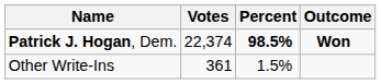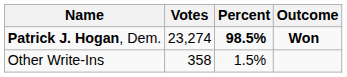 <table class="wikitable">
 <tr>
 <th>Name</th>
 <th>Votes</th>
 <th>Percent</th>
 <th>Outcome</th>
 </tr>
 <tr>
 <td><strong>Patrick J. Hogan</strong>, Dem.</td>
-<td>22,374</td>
+<td>23,274</td>
 <td><strong>  98.5%</strong></td>
 <td>   <strong>Won</strong></td>
 </tr>
 <tr>
 <td>Other Write-Ins</td>
-<td>     361</td>
+<td>     358</td>
 <td>    1.5%</td>
 </tr>
 </table>
